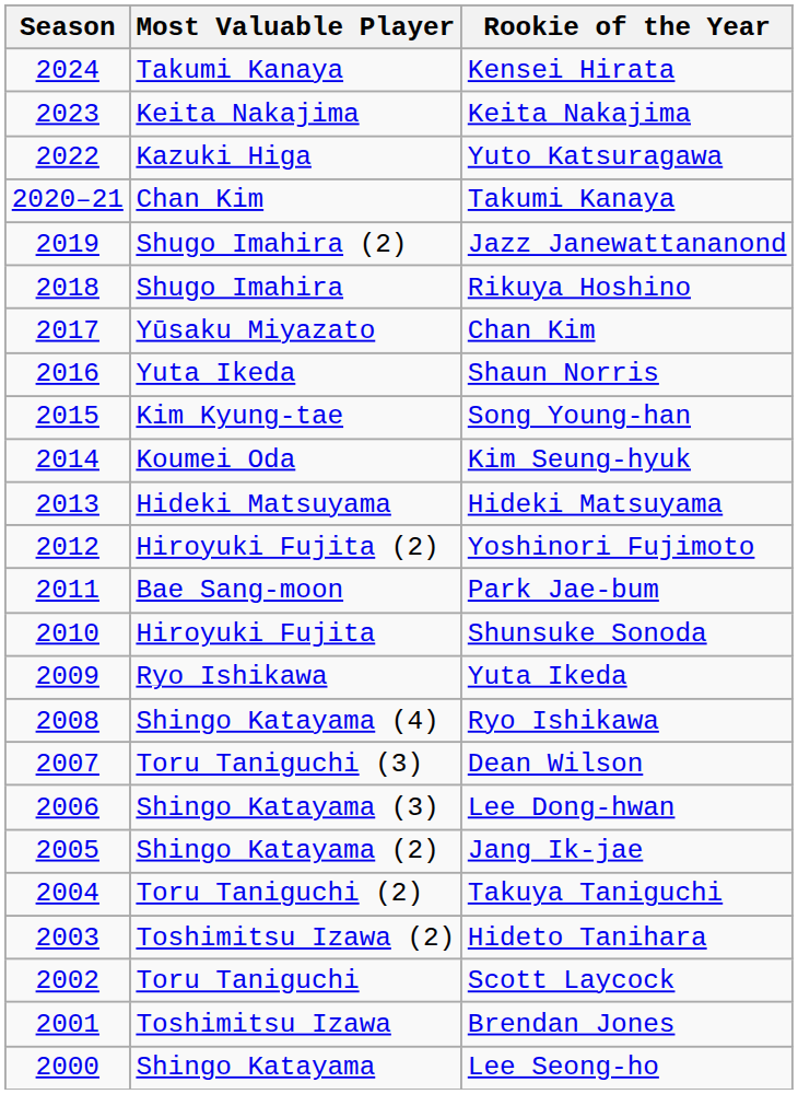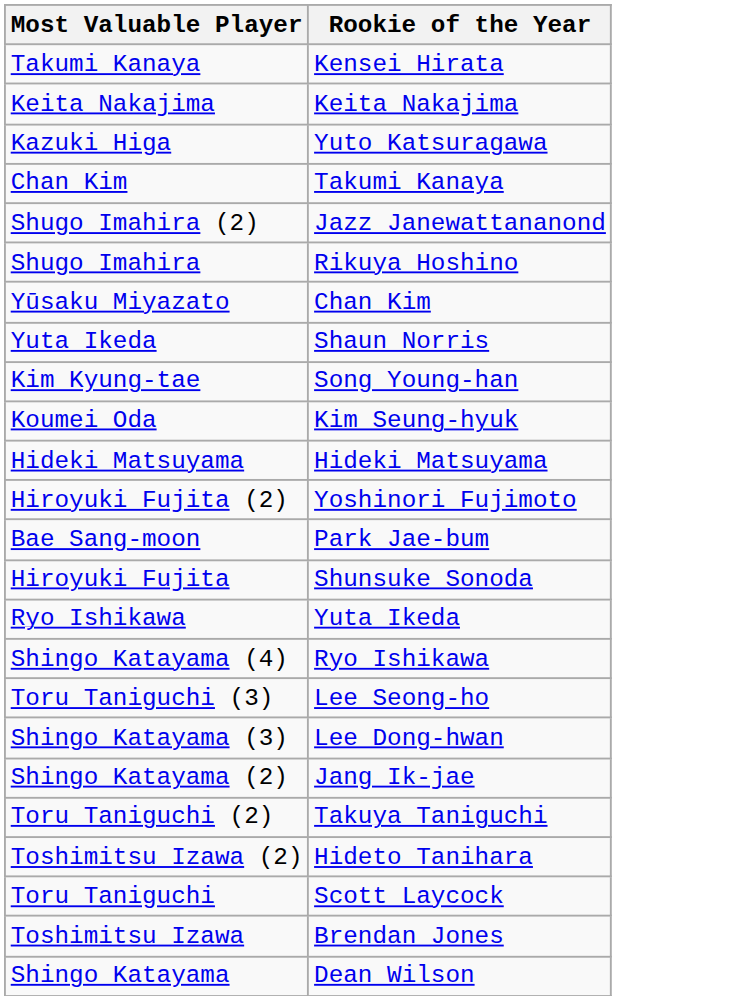 <table class="wikitable">
 <tr>
-<th>Season</th>
 <th>Most Valuable Player</th>
 <th>Rookie of the Year</th>
 </tr>
 <tr>
-<td align=center><a href='#'>2024</a></td>
 <td> <a href='#'>Takumi Kanaya</a></td>
 <td> <a href='#'>Kensei Hirata</a></td>
 </tr>
 <tr>
-<td align=center><a href='#'>2023</a></td>
 <td> <a href='#'>Keita Nakajima</a></td>
 <td> <a href='#'>Keita Nakajima</a></td>
 </tr>
 <tr>
-<td align=center><a href='#'>2022</a></td>
 <td> <a href='#'>Kazuki Higa</a></td>
 <td> <a href='#'>Yuto Katsuragawa</a></td>
 </tr>
 <tr>
-<td align=center><a href='#'>2020–21</a></td>
 <td> <a href='#'>Chan Kim</a></td>
 <td> <a href='#'>Takumi Kanaya</a></td>
 </tr>
 <tr>
-<td align=center><a href='#'>2019</a></td>
 <td> <a href='#'>Shugo Imahira</a> (2)</td>
 <td> <a href='#'>Jazz Janewattananond</a></td>
 </tr>
 <tr>
-<td align=center><a href='#'>2018</a></td>
 <td> <a href='#'>Shugo Imahira</a></td>
 <td> <a href='#'>Rikuya Hoshino</a></td>
 </tr>
 <tr>
-<td align=center><a href='#'>2017</a></td>
 <td> <a href='#'>Yūsaku Miyazato</a></td>
 <td> <a href='#'>Chan Kim</a></td>
 </tr>
 <tr>
-<td align=center><a href='#'>2016</a></td>
 <td> <a href='#'>Yuta Ikeda</a></td>
 <td> <a href='#'>Shaun Norris</a></td>
 </tr>
 <tr>
-<td align=center><a href='#'>2015</a></td>
 <td> <a href='#'>Kim Kyung-tae</a></td>
 <td> <a href='#'>Song Young-han</a></td>
 </tr>
 <tr>
-<td align=center><a href='#'>2014</a></td>
 <td> <a href='#'>Koumei Oda</a></td>
 <td> <a href='#'>Kim Seung-hyuk</a></td>
 </tr>
 <tr>
-<td align=center><a href='#'>2013</a></td>
 <td> <a href='#'>Hideki Matsuyama</a></td>
 <td> <a href='#'>Hideki Matsuyama</a></td>
 </tr>
 <tr>
-<td align=center><a href='#'>2012</a></td>
 <td> <a href='#'>Hiroyuki Fujita</a> (2)</td>
 <td> <a href='#'>Yoshinori Fujimoto</a></td>
 </tr>
 <tr>
-<td align=center><a href='#'>2011</a></td>
 <td> <a href='#'>Bae Sang-moon</a></td>
 <td> <a href='#'>Park Jae-bum</a></td>
 </tr>
 <tr>
-<td align=center><a href='#'>2010</a></td>
 <td> <a href='#'>Hiroyuki Fujita</a></td>
 <td> <a href='#'>Shunsuke Sonoda</a></td>
 </tr>
 <tr>
-<td align=center><a href='#'>2009</a></td>
 <td> <a href='#'>Ryo Ishikawa</a></td>
 <td> <a href='#'>Yuta Ikeda</a></td>
 </tr>
 <tr>
-<td align=center><a href='#'>2008</a></td>
 <td> <a href='#'>Shingo Katayama</a> (4)</td>
 <td> <a href='#'>Ryo Ishikawa</a></td>
 </tr>
 <tr>
-<td align=center><a href='#'>2007</a></td>
 <td> <a href='#'>Toru Taniguchi</a> (3)</td>
-<td> <a href='#'>Dean Wilson</a></td>
+<td> <a href='#'>Lee Seong-ho</a></td>
 </tr>
 <tr>
-<td align=center><a href='#'>2006</a></td>
 <td> <a href='#'>Shingo Katayama</a> (3)</td>
 <td> <a href='#'>Lee Dong-hwan</a></td>
 </tr>
 <tr>
-<td align=center><a href='#'>2005</a></td>
 <td> <a href='#'>Shingo Katayama</a> (2)</td>
 <td> <a href='#'>Jang Ik-jae</a></td>
 </tr>
 <tr>
-<td align=center><a href='#'>2004</a></td>
 <td> <a href='#'>Toru Taniguchi</a> (2)</td>
 <td> <a href='#'>Takuya Taniguchi</a></td>
 </tr>
 <tr>
-<td align=center><a href='#'>2003</a></td>
 <td> <a href='#'>Toshimitsu Izawa</a> (2)</td>
 <td> <a href='#'>Hideto Tanihara</a></td>
 </tr>
 <tr>
-<td align=center><a href='#'>2002</a></td>
 <td> <a href='#'>Toru Taniguchi</a></td>
 <td> <a href='#'>Scott Laycock</a></td>
 </tr>
 <tr>
-<td align=center><a href='#'>2001</a></td>
 <td> <a href='#'>Toshimitsu Izawa</a></td>
 <td> <a href='#'>Brendan Jones</a></td>
 </tr>
 <tr>
-<td align=center><a href='#'>2000</a></td>
 <td> <a href='#'>Shingo Katayama</a></td>
-<td> <a href='#'>Lee Seong-ho</a></td>
+<td> <a href='#'>Dean Wilson</a></td>
 </tr>
 </table>
